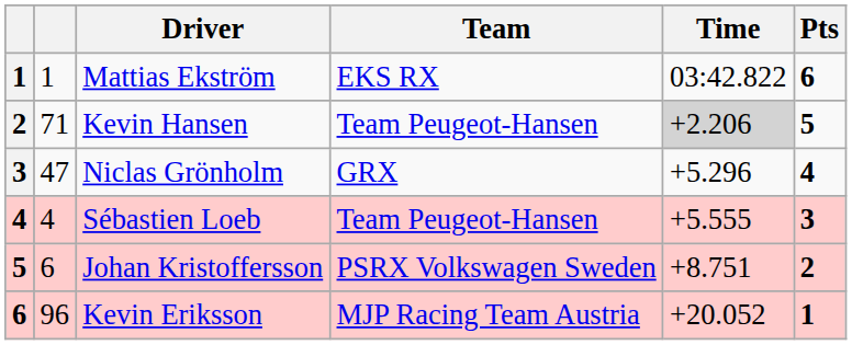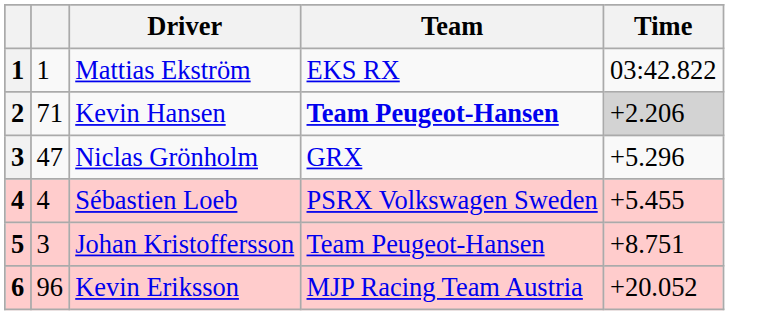 <table class=wikitable style="font-size:95%">
 <tr>
 <th></th>
 <th></th>
 <th>Driver</th>
 <th>Team</th>
 <th>Time</th>
-<th>Pts</th>
 </tr>
 <tr>
 <th>1</th>
 <td>1</td>
 <td> <a href='#'>Mattias Ekström</a></td>
 <td><a href='#'>EKS RX</a></td>
 <td>03:42.822</td>
-<td><strong>6</strong></td>
 </tr>
 <tr>
 <th>2</th>
 <td>71</td>
 <td> <a href='#'>Kevin Hansen</a></td>
-<td><a href='#'>Team Peugeot-Hansen</a></td>
+<td><strong><a href='#'>Team Peugeot-Hansen</a></strong></td>
 <td style="background: lightgrey;">+2.206</td>
-<td><strong>5</strong></td>
 </tr>
 <tr>
 <th>3</th>
 <td>47</td>
 <td> <a href='#'>Niclas Grönholm</a></td>
 <td><a href='#'>GRX</a></td>
 <td>+5.296</td>
-<td><strong>4</strong></td>
 </tr>
 <tr>
 <th style="background:#ffcccc;">4</th>
 <td style="background:#ffcccc;">4</td>
 <td style="background:#ffcccc;"> <a href='#'>Sébastien Loeb</a></td>
-<td style="background:#ffcccc;"><a href='#'>Team Peugeot-Hansen</a></td>
-<td style="background:#ffcccc;">+5.555</td>
-<td style="background:#ffcccc;"><strong>3</strong></td>
+<td style="background:#ffcccc;"><a href='#'>PSRX Volkswagen Sweden</a></td>
+<td style="background:#ffcccc;">+5.455</td>
 </tr>
 <tr>
 <th style="background:#ffcccc;">5</th>
-<td style="background:#ffcccc;">6</td>
+<td style="background:#ffcccc;">3</td>
 <td style="background:#ffcccc;"> <a href='#'>Johan Kristoffersson</a></td>
-<td style="background:#ffcccc;"><a href='#'>PSRX Volkswagen Sweden</a></td>
+<td style="background:#ffcccc;"><a href='#'>Team Peugeot-Hansen</a></td>
 <td style="background:#ffcccc;">+8.751</td>
-<td style="background:#ffcccc;"><strong>2</strong></td>
 </tr>
 <tr>
 <th style="background:#ffcccc;">6</th>
 <td style="background:#ffcccc;">96</td>
 <td style="background:#ffcccc;"> <a href='#'>Kevin Eriksson</a></td>
 <td style="background:#ffcccc;"><a href='#'>MJP Racing Team Austria</a></td>
 <td style="background:#ffcccc;">+20.052</td>
-<td style="background:#ffcccc;"><strong>1</strong></td>
 </tr>
 </table>
